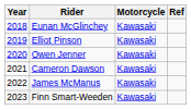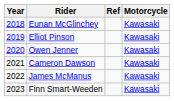 <table class="wikitable" style="font-size: 85%">
 <tr>
 <th>Year</th>
 <th>Rider</th>
+<th>Ref</th>
 <th>Motorcycle</th>
-<th>Ref</th>
 </tr>
 <tr>
 <td><a href='#'>2018</a></td>
 <td><a href='#'>Eunan McGlinchey</a></td>
+<td></td>
 <td><a href='#'>Kawasaki</a></td>
-<td></td>
 </tr>
 <tr>
 <td><a href='#'>2019</a></td>
 <td><a href='#'>Elliot Pinson</a></td>
+<td></td>
 <td><a href='#'>Kawasaki</a></td>
-<td></td>
 </tr>
 <tr>
 <td><a href='#'>2020</a></td>
 <td><a href='#'>Owen Jenner</a></td>
+<td></td>
 <td><a href='#'>Kawasaki</a></td>
-<td></td>
 </tr>
 <tr>
 <td>2021</td>
 <td><a href='#'>Cameron Dawson</a></td>
+<td></td>
 <td><a href='#'>Kawasaki</a></td>
-<td></td>
 </tr>
 <tr>
 <td>2022</td>
 <td><a href='#'>James McManus</a></td>
+<td></td>
 <td><a href='#'>Kawasaki</a></td>
-<td></td>
 </tr>
 <tr>
 <td>2023</td>
 <td>Finn Smart-Weeden</td>
+<td></td>
 <td><a href='#'>Kawasaki</a></td>
-<td></td>
 </tr>
 </table>
